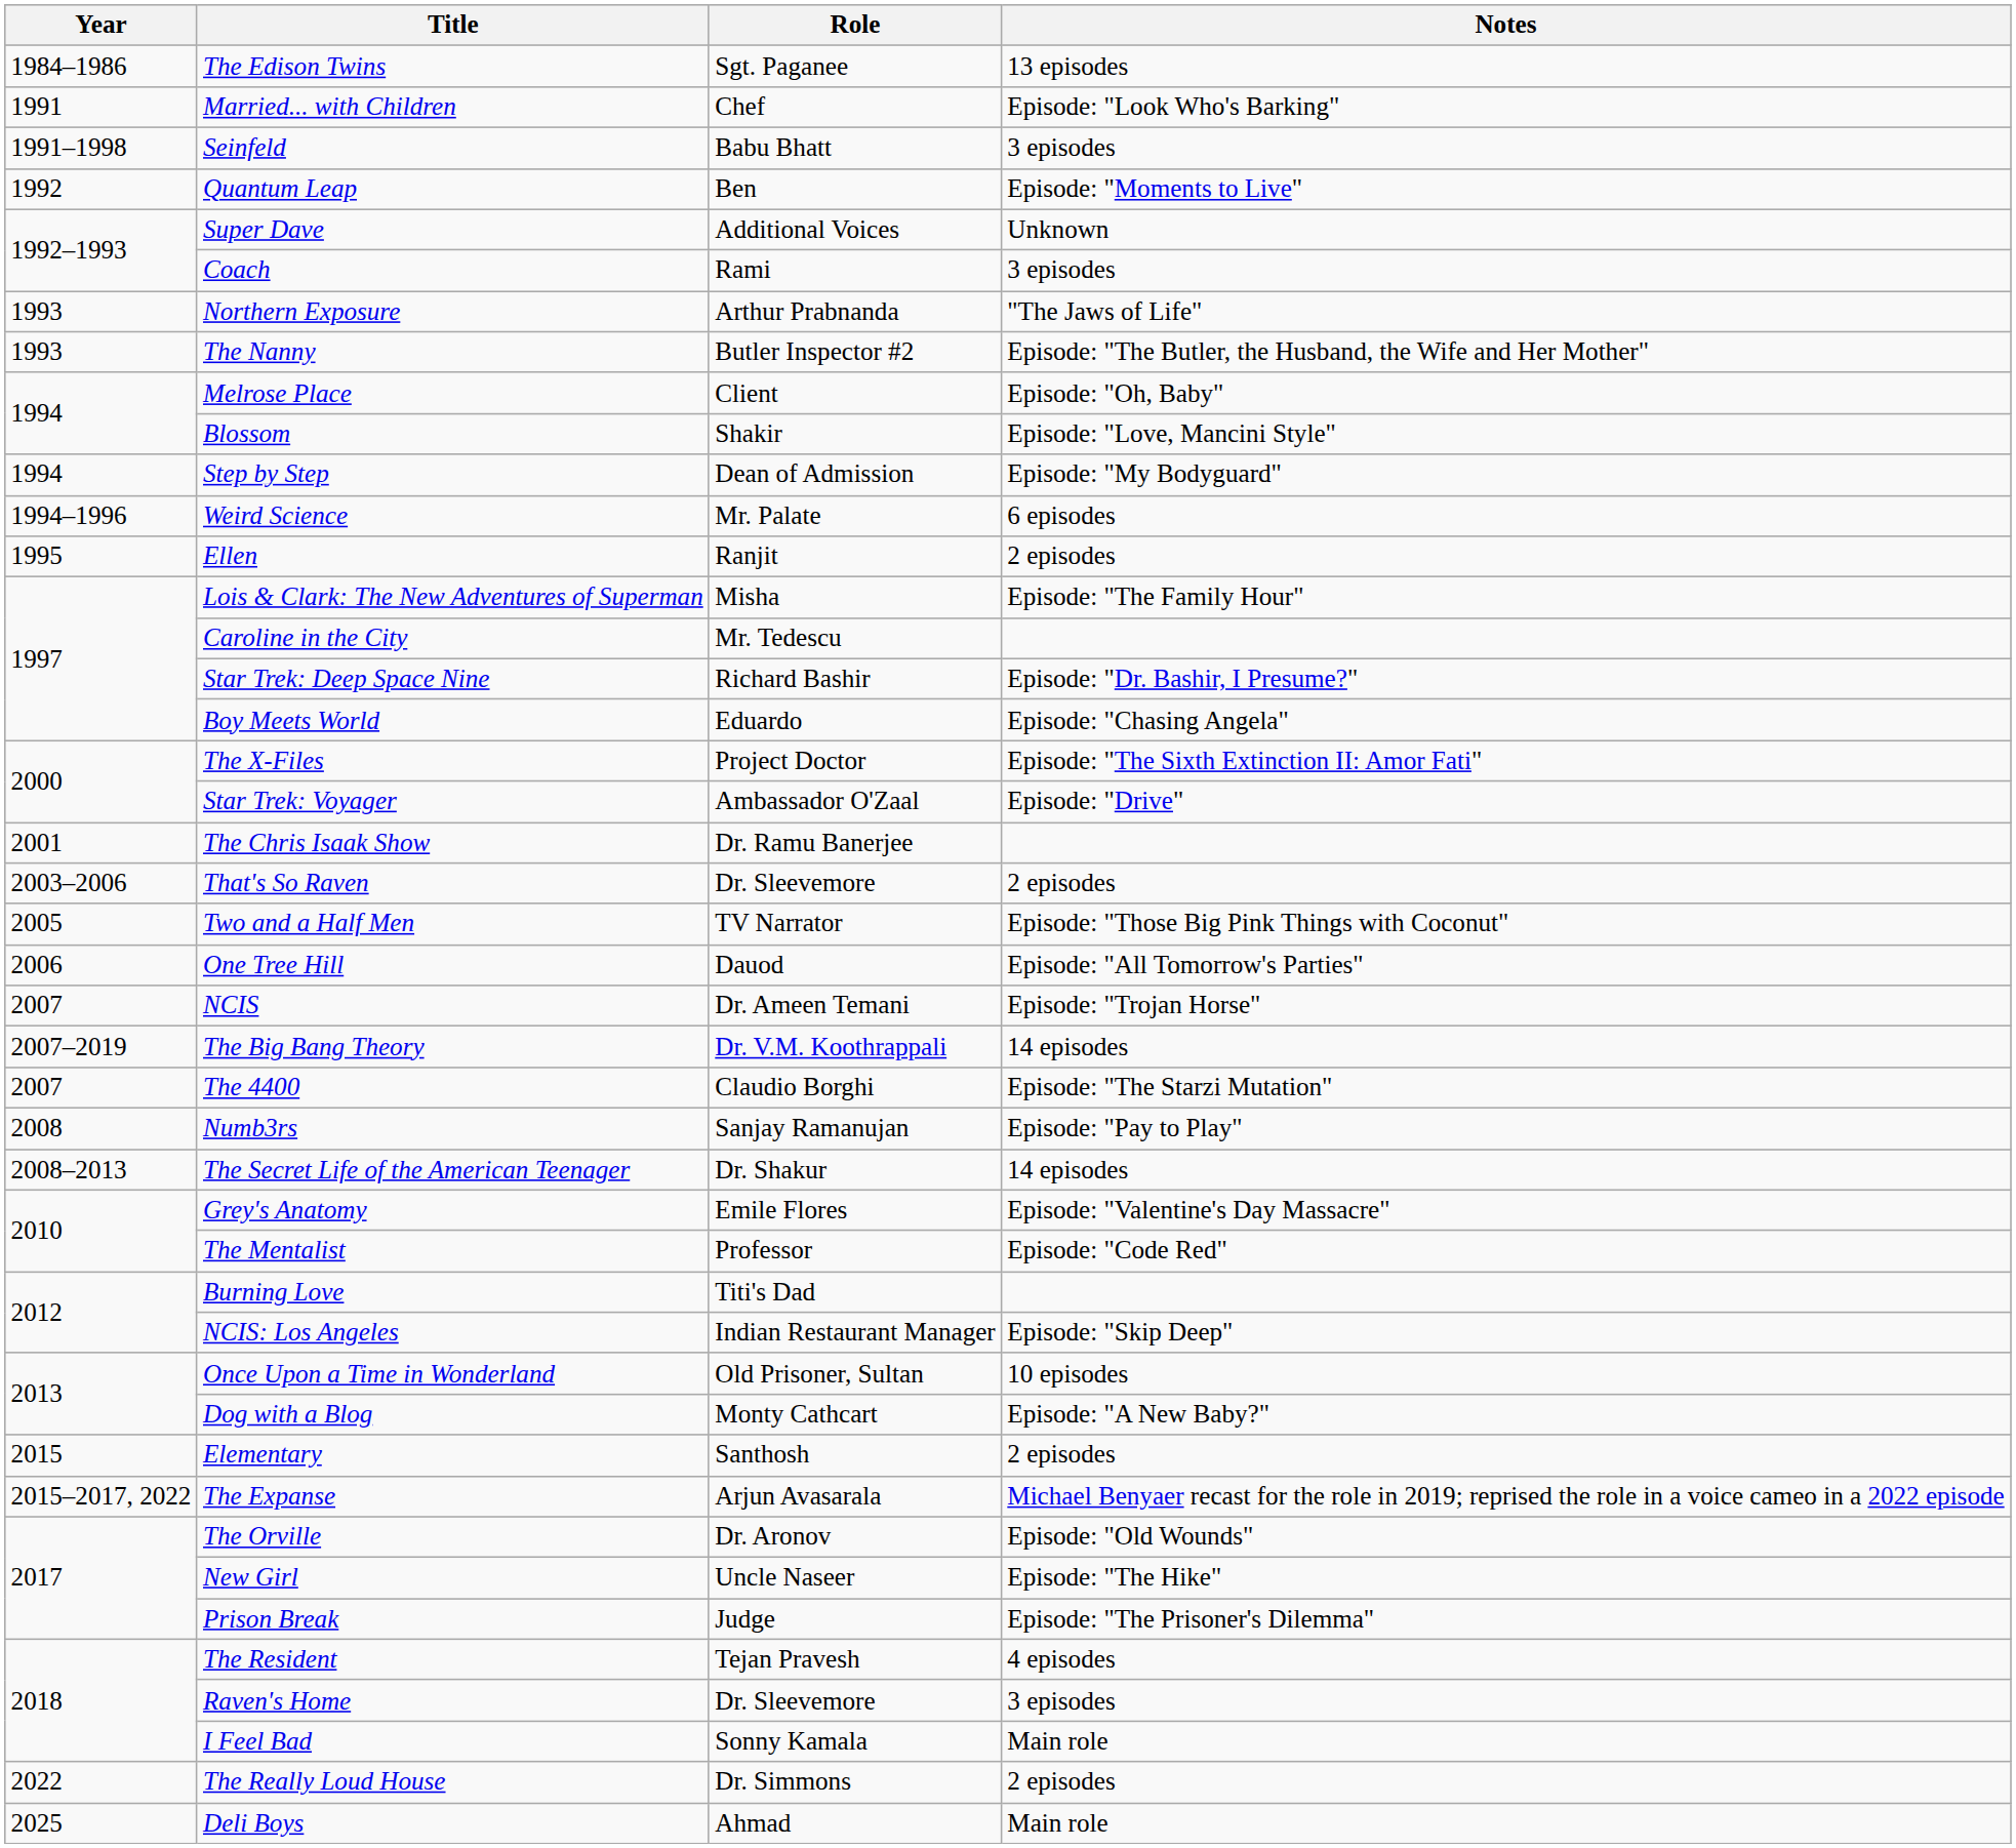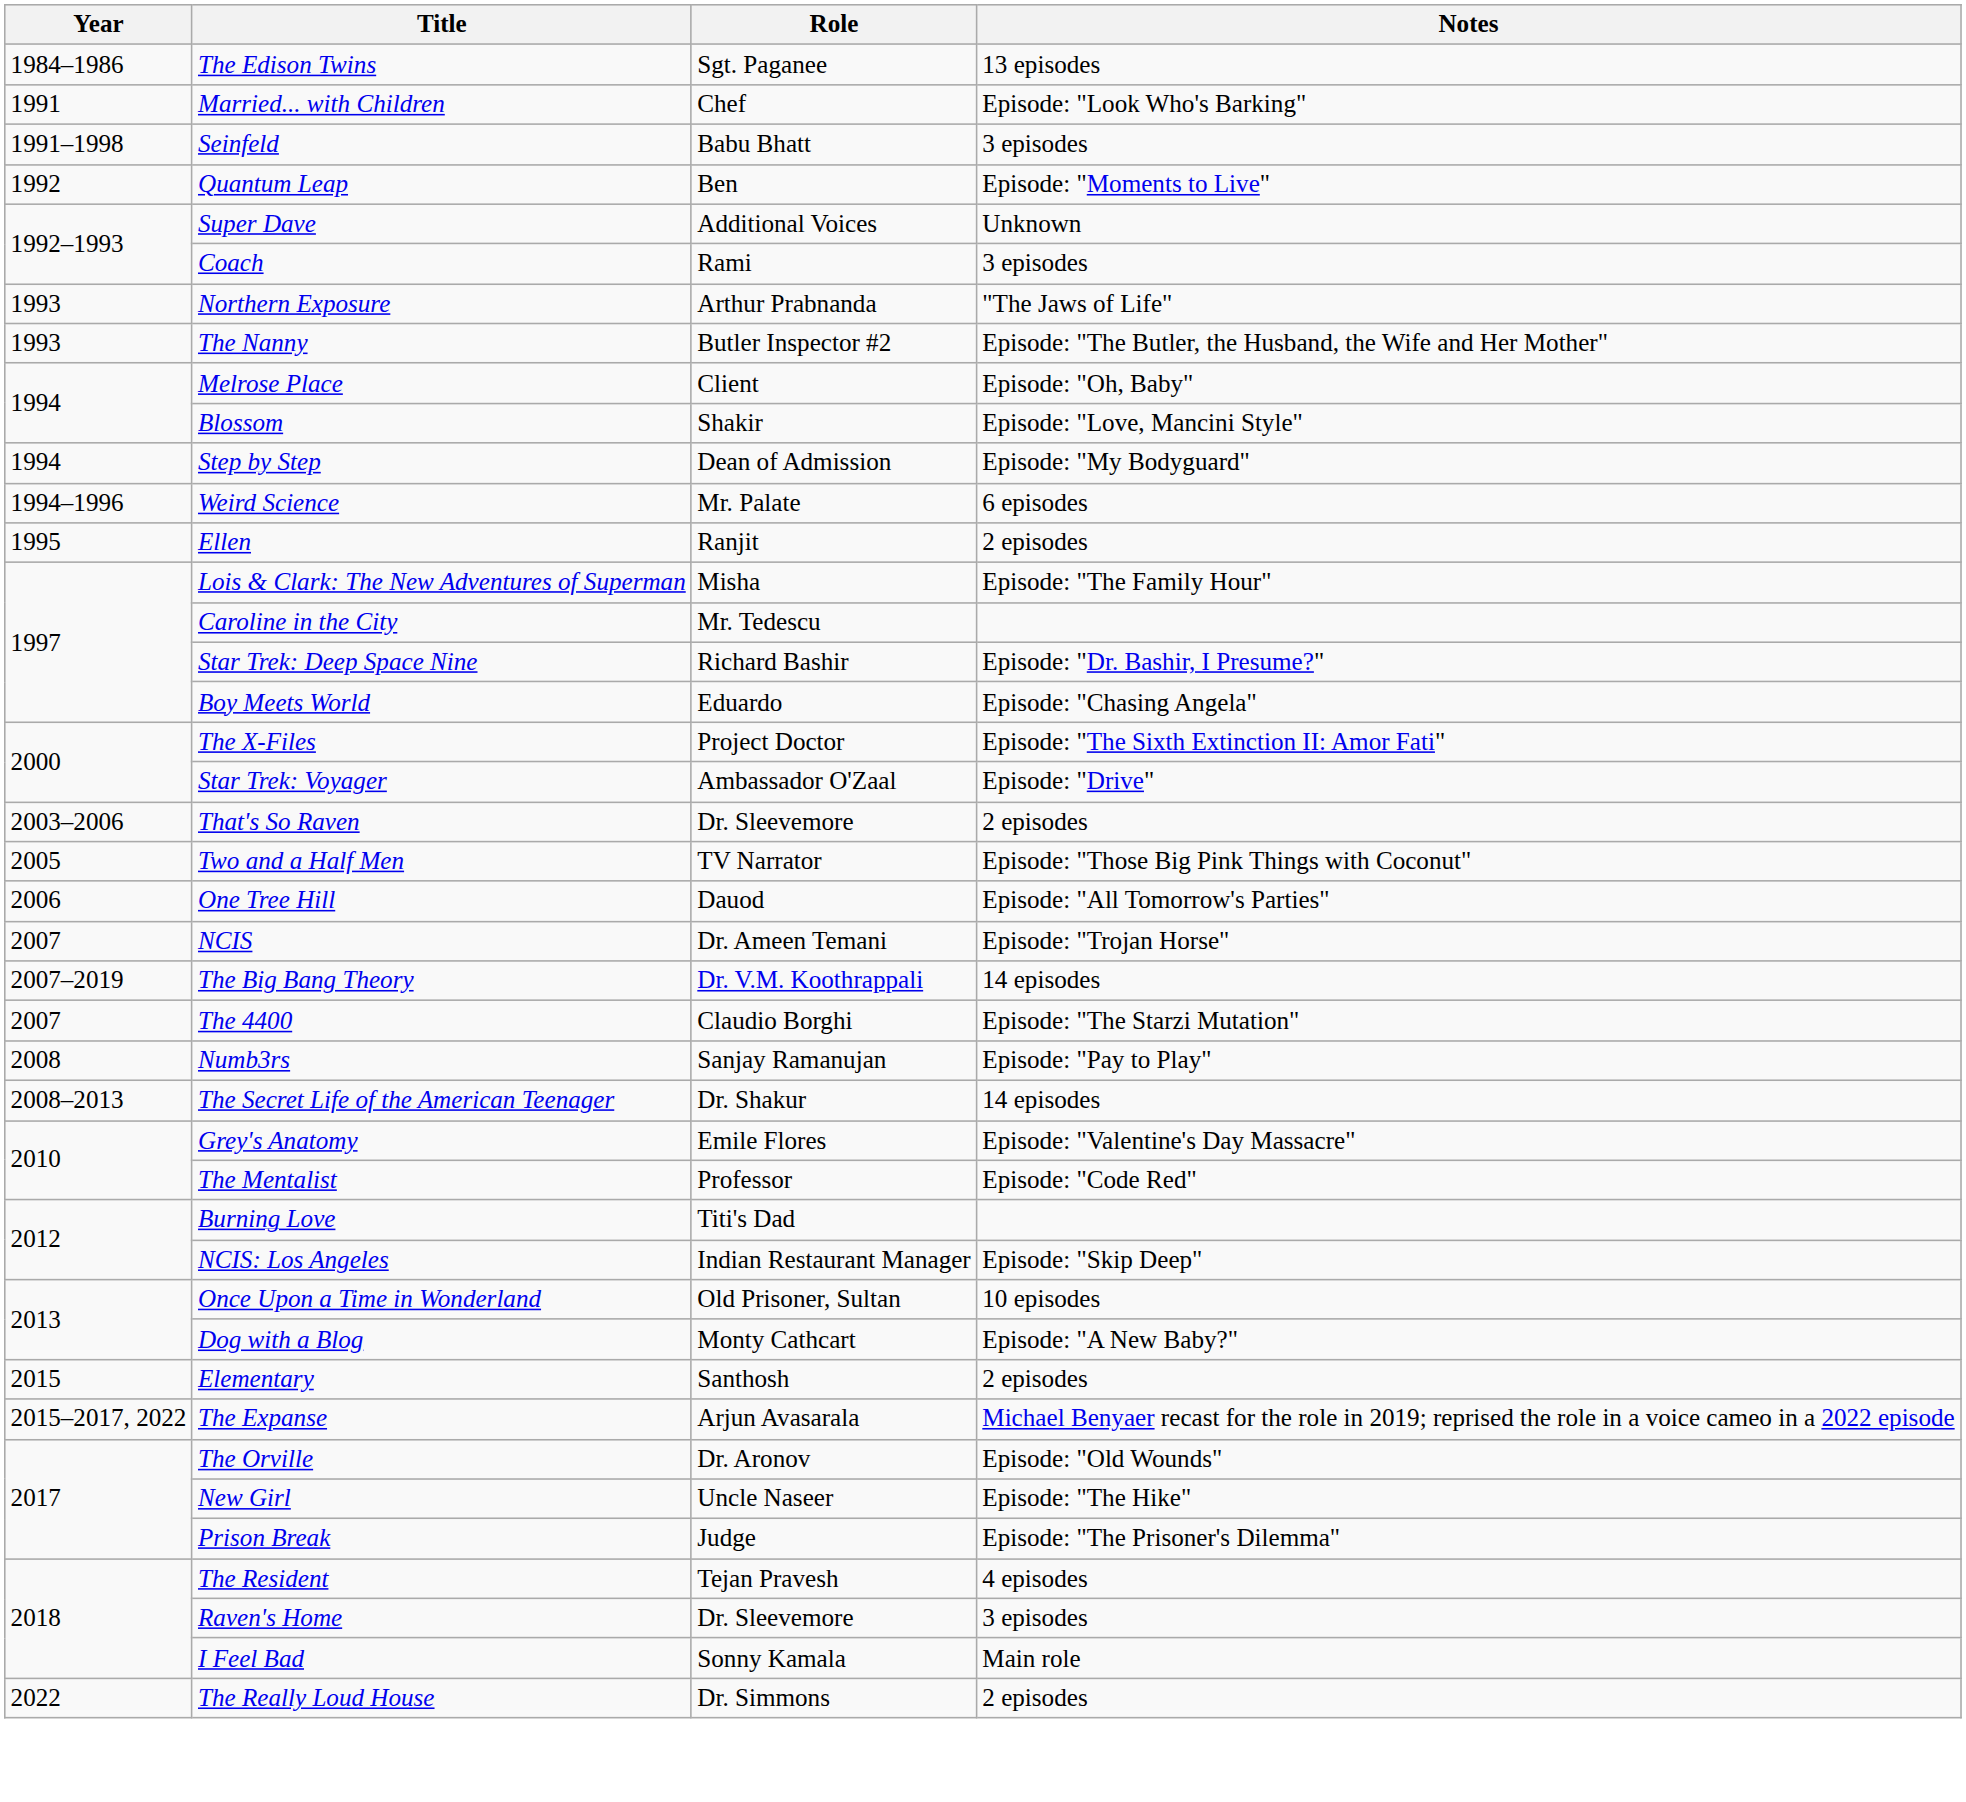 <table class="wikitable sortable">
 <tr>
 <th>Year</th>
 <th>Title</th>
 <th>Role</th>
 <th class="unsortable">Notes</th>
 </tr>
 <tr>
 <td>1984–1986</td>
 <td><em><a href='#'>The Edison Twins</a></em></td>
 <td>Sgt. Paganee</td>
 <td>13 episodes</td>
 </tr>
 <tr>
 <td>1991</td>
 <td><em><a href='#'>Married... with Children</a></em></td>
 <td>Chef</td>
 <td>Episode: "Look Who's Barking"</td>
 </tr>
 <tr>
 <td>1991–1998</td>
 <td><em><a href='#'>Seinfeld</a></em></td>
 <td>Babu Bhatt</td>
 <td>3 episodes</td>
 </tr>
 <tr>
 <td>1992</td>
 <td><em><a href='#'>Quantum Leap</a></em></td>
 <td>Ben</td>
 <td>Episode: "<a href='#'>Moments to Live</a>"</td>
 </tr>
 <tr>
 <td rowspan="2">1992–1993</td>
 <td><em><a href='#'>Super Dave</a></em></td>
 <td>Additional Voices</td>
 <td>Unknown</td>
 </tr>
 <tr>
 <td><em><a href='#'>Coach</a></em></td>
 <td>Rami</td>
 <td>3 episodes</td>
 </tr>
 <tr>
 <td>1993</td>
 <td><em><a href='#'>Northern Exposure</a></em></td>
 <td>Arthur Prabnanda</td>
 <td>"The Jaws of Life"</td>
 </tr>
 <tr>
 <td>1993</td>
 <td><em><a href='#'>The Nanny</a></em></td>
 <td>Butler Inspector #2</td>
 <td>Episode: "The Butler, the Husband, the Wife and Her Mother"</td>
 </tr>
 <tr>
 <td rowspan="2">1994</td>
 <td><em><a href='#'>Melrose Place</a></em></td>
 <td>Client</td>
 <td>Episode: "Oh, Baby"</td>
 </tr>
 <tr>
 <td><em><a href='#'>Blossom</a></em></td>
 <td>Shakir</td>
 <td>Episode: "Love, Mancini Style"</td>
 </tr>
 <tr>
 <td>1994</td>
 <td><em><a href='#'>Step by Step</a></em></td>
 <td>Dean of Admission</td>
 <td>Episode: "My Bodyguard"</td>
 </tr>
 <tr>
 <td>1994–1996</td>
 <td><em><a href='#'>Weird Science</a></em></td>
 <td>Mr. Palate</td>
 <td>6 episodes</td>
 </tr>
 <tr>
 <td>1995</td>
 <td><em><a href='#'>Ellen</a></em></td>
 <td>Ranjit</td>
 <td>2 episodes</td>
 </tr>
 <tr>
 <td rowspan="4">1997</td>
 <td><em><a href='#'>Lois & Clark: The New Adventures of Superman</a></em></td>
 <td>Misha</td>
 <td>Episode: "The Family Hour"</td>
 </tr>
 <tr>
 <td><em><a href='#'>Caroline in the City</a></em></td>
 <td>Mr. Tedescu</td>
 <td></td>
 </tr>
 <tr>
 <td><em><a href='#'>Star Trek: Deep Space Nine</a></em></td>
 <td>Richard Bashir</td>
 <td>Episode: "<a href='#'>Dr. Bashir, I Presume?</a>"</td>
 </tr>
 <tr>
 <td><em><a href='#'>Boy Meets World</a></em></td>
 <td>Eduardo</td>
 <td>Episode: "Chasing Angela"</td>
 </tr>
 <tr>
 <td rowspan="2">2000</td>
 <td><em><a href='#'>The X-Files</a></em></td>
 <td>Project Doctor</td>
 <td>Episode: "<a href='#'>The Sixth Extinction II: Amor Fati</a>"</td>
 </tr>
 <tr>
 <td><em><a href='#'>Star Trek: Voyager</a></em></td>
 <td>Ambassador O'Zaal</td>
 <td>Episode: "<a href='#'>Drive</a>"</td>
-</tr>
-<tr>
-<td>2001</td>
-<td><em><a href='#'>The Chris Isaak Show</a></em></td>
-<td>Dr. Ramu Banerjee</td>
-<td></td>
 </tr>
 <tr>
 <td>2003–2006</td>
 <td><em><a href='#'>That's So Raven</a></em></td>
 <td>Dr. Sleevemore</td>
 <td>2 episodes</td>
 </tr>
 <tr>
 <td>2005</td>
 <td><em><a href='#'>Two and a Half Men</a></em></td>
 <td>TV Narrator</td>
 <td>Episode: "Those Big Pink Things with Coconut"</td>
 </tr>
 <tr>
 <td>2006</td>
 <td><em><a href='#'>One Tree Hill</a></em></td>
 <td>Dauod</td>
 <td>Episode: "All Tomorrow's Parties"</td>
 </tr>
 <tr>
 <td>2007</td>
 <td><em><a href='#'>NCIS</a></em></td>
 <td>Dr. Ameen Temani</td>
 <td>Episode: "Trojan Horse"</td>
 </tr>
 <tr>
 <td>2007–2019</td>
 <td><em><a href='#'>The Big Bang Theory</a></em></td>
 <td><a href='#'>Dr. V.M. Koothrappali</a></td>
 <td>14 episodes</td>
 </tr>
 <tr>
 <td>2007</td>
 <td><em><a href='#'>The 4400</a></em></td>
 <td>Claudio Borghi</td>
 <td>Episode: "The Starzi Mutation"</td>
 </tr>
 <tr>
 <td>2008</td>
 <td><em><a href='#'>Numb3rs</a></em></td>
 <td>Sanjay Ramanujan</td>
 <td>Episode: "Pay to Play"</td>
 </tr>
 <tr>
 <td>2008–2013</td>
 <td><em><a href='#'>The Secret Life of the American Teenager</a></em></td>
 <td>Dr. Shakur</td>
 <td>14 episodes</td>
 </tr>
 <tr>
 <td rowspan="2">2010</td>
 <td><em><a href='#'>Grey's Anatomy</a></em></td>
 <td>Emile Flores</td>
 <td>Episode: "Valentine's Day Massacre"</td>
 </tr>
 <tr>
 <td><em><a href='#'>The Mentalist</a></em></td>
 <td>Professor</td>
 <td>Episode: "Code Red"</td>
 </tr>
 <tr>
 <td rowspan="2">2012</td>
 <td><em><a href='#'>Burning Love</a></em></td>
 <td>Titi's Dad</td>
 </tr>
 <tr>
 <td><em><a href='#'>NCIS: Los Angeles</a></em></td>
 <td>Indian Restaurant Manager</td>
 <td>Episode: "Skip Deep"</td>
 </tr>
 <tr>
 <td rowspan="2">2013</td>
 <td><em><a href='#'>Once Upon a Time in Wonderland</a></em></td>
 <td>Old Prisoner, Sultan</td>
 <td>10 episodes</td>
 </tr>
 <tr>
 <td><em><a href='#'>Dog with a Blog</a></em></td>
 <td>Monty Cathcart</td>
 <td>Episode: "A New Baby?"</td>
 </tr>
 <tr>
 <td>2015</td>
 <td><em><a href='#'>Elementary</a></em></td>
 <td>Santhosh</td>
 <td>2 episodes</td>
 </tr>
 <tr>
 <td>2015–2017, 2022</td>
 <td><em><a href='#'>The Expanse</a></em></td>
 <td>Arjun Avasarala</td>
 <td><a href='#'>Michael Benyaer</a> recast for the role in 2019; reprised the role in a voice cameo in a <a href='#'>2022 episode</a></td>
 </tr>
 <tr>
 <td rowspan="3">2017</td>
 <td><em><a href='#'>The Orville</a></em></td>
 <td>Dr. Aronov</td>
 <td>Episode: "Old Wounds"</td>
 </tr>
 <tr>
 <td><em><a href='#'>New Girl</a></em></td>
 <td>Uncle Naseer</td>
 <td>Episode: "The Hike"</td>
 </tr>
 <tr>
 <td><em><a href='#'>Prison Break</a></em></td>
 <td>Judge</td>
 <td>Episode: "The Prisoner's Dilemma"</td>
 </tr>
 <tr>
 <td rowspan="3">2018</td>
 <td><em><a href='#'>The Resident</a></em></td>
 <td>Tejan Pravesh</td>
 <td>4 episodes</td>
 </tr>
 <tr>
 <td><em><a href='#'>Raven's Home</a></em></td>
 <td>Dr. Sleevemore</td>
 <td>3 episodes</td>
 </tr>
 <tr>
 <td><em><a href='#'>I Feel Bad</a></em></td>
 <td>Sonny Kamala</td>
 <td>Main role</td>
 </tr>
 <tr>
 <td>2022</td>
 <td><em><a href='#'>The Really Loud House</a></em></td>
 <td>Dr. Simmons</td>
 <td>2 episodes</td>
 </tr>
-<tr>
-<td>2025</td>
-<td><em><a href='#'>Deli Boys</a></em></td>
-<td>Ahmad</td>
-<td>Main role</td>
-</tr>
 </table>
